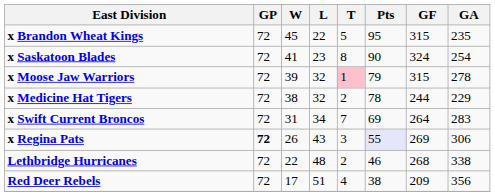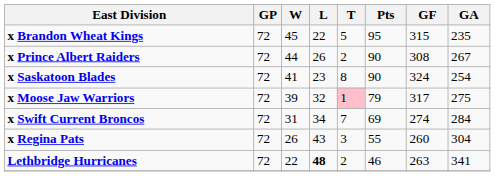 <table class="wikitable">
 <tr>
 <th width="45%">East Division</th>
 <th width="5%">GP</th>
 <th width="5%">W</th>
 <th width="5%">L</th>
 <th width="5%">T</th>
 <th width="7.5%">Pts</th>
 <th width="7.5%">GF</th>
 <th width="7.5%">GA</th>
 </tr>
 <tr>
 <td><strong>x <a href='#'>Brandon Wheat Kings</a></strong></td>
 <td>72</td>
 <td>45</td>
 <td>22</td>
 <td>5</td>
 <td>95</td>
 <td>315</td>
 <td>235</td>
 </tr>
 <tr>
+<td><strong>x <a href='#'>Prince Albert Raiders</a></strong></td>
+<td>72</td>
+<td>44</td>
+<td>26</td>
+<td>2</td>
+<td>90</td>
+<td>308</td>
+<td>267</td>
+</tr>
+<tr>
 <td><strong>x <a href='#'>Saskatoon Blades</a></strong></td>
 <td>72</td>
 <td>41</td>
 <td>23</td>
 <td>8</td>
 <td>90</td>
 <td>324</td>
 <td>254</td>
 </tr>
 <tr>
 <td><strong>x <a href='#'>Moose Jaw Warriors</a></strong></td>
 <td>72</td>
 <td>39</td>
 <td>32</td>
 <td style="background: pink;">1</td>
 <td>79</td>
-<td>315</td>
-<td>278</td>
-</tr>
-<tr>
-<td><strong>x <a href='#'>Medicine Hat Tigers</a></strong></td>
-<td>72</td>
-<td>38</td>
-<td>32</td>
-<td>2</td>
-<td>78</td>
-<td>244</td>
-<td>229</td>
+<td>317</td>
+<td>275</td>
 </tr>
 <tr>
 <td><strong>x <a href='#'>Swift Current Broncos</a></strong></td>
 <td>72</td>
 <td>31</td>
 <td>34</td>
 <td>7</td>
 <td>69</td>
-<td>264</td>
-<td>283</td>
+<td>274</td>
+<td>284</td>
 </tr>
 <tr>
 <td><strong>x <a href='#'>Regina Pats</a></strong></td>
-<td><strong>72</strong></td>
+<td>72</td>
 <td>26</td>
 <td>43</td>
 <td>3</td>
-<td style="background: lavender;">55</td>
-<td>269</td>
-<td>306</td>
+<td>55</td>
+<td>260</td>
+<td>304</td>
 </tr>
 <tr>
 <td><strong><a href='#'>Lethbridge Hurricanes</a></strong></td>
 <td>72</td>
 <td>22</td>
-<td>48</td>
+<td><strong>48</strong></td>
 <td>2</td>
 <td>46</td>
-<td>268</td>
-<td>338</td>
-</tr>
-<tr>
-<td><strong><a href='#'>Red Deer Rebels</a></strong></td>
-<td>72</td>
-<td>17</td>
-<td>51</td>
-<td>4</td>
-<td>38</td>
-<td>209</td>
-<td>356</td>
+<td>263</td>
+<td>341</td>
 </tr>
 <tr>
 </tr>
 </table>
